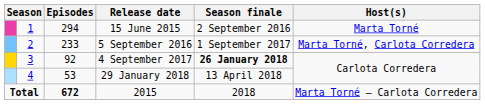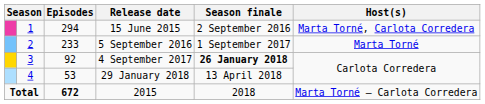 <table class="wikitable" style="text-align:center">
 <tr>
 <th colspan="2">Season</th>
 <th>Episodes</th>
 <th>Release date</th>
 <th>Season finale</th>
 <th>Host(s)</th>
 </tr>
 <tr>
 <td style="background:#EE3CA7;"></td>
 <td><a href='#'>1</a></td>
 <td>294</td>
 <td>15 June 2015</td>
 <td>2 September 2016</td>
-<td><a href='#'>Marta Torné</a></td>
+<td><a href='#'>Marta Torné</a>, <a href='#'>Carlota Corredera</a></td>
 </tr>
 <tr>
 <td style="background:#73c2fb;"></td>
 <td><a href='#'>2</a></td>
 <td>233</td>
 <td>5 September 2016</td>
 <td>1 September 2017</td>
-<td><a href='#'>Marta Torné</a>, <a href='#'>Carlota Corredera</a></td>
+<td><a href='#'>Marta Torné</a></td>
 </tr>
 <tr>
 <td style="background:#FFD700;"></td>
 <td><a href='#'>3</a></td>
 <td>92</td>
 <td>4 September 2017</td>
 <td><strong>26 January 2018</strong></td>
 <td rowspan="2">Carlota Corredera</td>
 </tr>
 <tr>
 <td style="background:#ADDFFF;"></td>
 <td><a href='#'>4</a></td>
 <td>53</td>
 <td>29 January 2018</td>
 <td>13 April 2018</td>
 </tr>
 <tr>
 <td colspan="2" style="text-align:center;"><strong>Total</strong></td>
 <td><strong>672</strong></td>
 <td>2015</td>
 <td>2018</td>
 <td><a href='#'>Marta Torné</a> – Carlota Corredera</td>
 </tr>
 </table>
